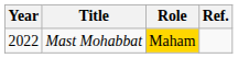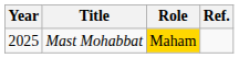 <table class="wikitable">
 <tr>
 <th>Year</th>
 <th>Title</th>
 <th>Role</th>
 <th>Ref.</th>
 </tr>
 <tr>
-<td>2022</td>
+<td>2025</td>
 <td><em>Mast Mohabbat</em></td>
 <td style="background: gold;">Maham</td>
 <td></td>
 </tr>
 </table>
